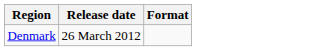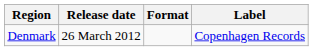 <table class="wikitable">
 <tr>
 <th>Region</th>
 <th>Release date</th>
 <th>Format</th>
+<th>Label</th>
 </tr>
 <tr>
 <td><a href='#'>Denmark</a></td>
 <td>26 March 2012</td>
 <td></td>
+<td><a href='#'>Copenhagen Records</a></td>
 </tr>
 </table>
